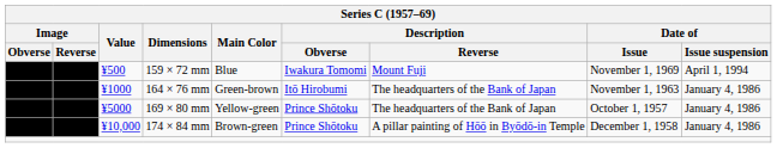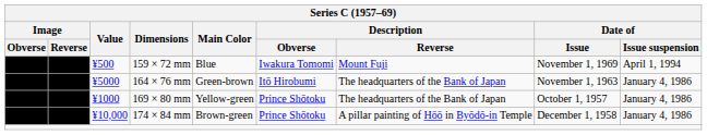 <table class="wikitable">
 <tr>
 <th colspan="9">Series C (1957–69)</th>
 </tr>
 <tr>
 <th colspan="2">Image</th>
 <th rowspan="2">Value</th>
 <th rowspan="2">Dimensions</th>
 <th rowspan="2">Main Color</th>
 <th colspan="2">Description</th>
 <th colspan="2">Date of</th>
 </tr>
 <tr>
 <th>Obverse</th>
 <th>Reverse</th>
 <th>Obverse</th>
 <th>Reverse</th>
 <th>Issue</th>
 <th>Issue suspension</th>
 </tr>
 <tr>
 <td style="text-align:center; background:#000;"></td>
 <td style="text-align:center; background:#000;"></td>
 <td><a href='#'>¥500</a></td>
 <td>159 × 72 mm</td>
 <td>Blue</td>
 <td><a href='#'>Iwakura Tomomi</a></td>
 <td><a href='#'>Mount Fuji</a></td>
 <td>November 1, 1969</td>
 <td>April 1, 1994</td>
 </tr>
 <tr>
 <td style="text-align:center; background:#000;"></td>
 <td style="text-align:center; background:#000;"></td>
-<td><a href='#'>¥1000</a></td>
+<td><a href='#'>¥5000</a></td>
 <td>164 × 76 mm</td>
 <td>Green-brown</td>
 <td><a href='#'>Itō Hirobumi</a></td>
 <td>The headquarters of the <a href='#'>Bank of Japan</a></td>
 <td>November 1, 1963</td>
 <td>January 4, 1986</td>
 </tr>
 <tr>
 <td style="text-align:center; background:#000;"></td>
 <td style="text-align:center; background:#000;"></td>
-<td><a href='#'>¥5000</a></td>
+<td><a href='#'>¥1000</a></td>
 <td>169 × 80 mm</td>
 <td>Yellow-green</td>
 <td><a href='#'>Prince Shōtoku</a></td>
 <td>The headquarters of the Bank of Japan</td>
 <td>October 1, 1957</td>
 <td>January 4, 1986</td>
 </tr>
 <tr>
 <td style="text-align:center; background:#000;"></td>
 <td style="text-align:center; background:#000;"></td>
 <td><a href='#'>¥10,000</a></td>
 <td>174 × 84 mm</td>
 <td>Brown-green</td>
 <td><a href='#'>Prince Shōtoku</a></td>
 <td>A pillar painting of <a href='#'>Hōō</a> in <a href='#'>Byōdō-in</a> Temple</td>
 <td>December 1, 1958</td>
 <td>January 4, 1986</td>
 </tr>
 <tr>
 <td colspan="9"></td>
 </tr>
 </table>
